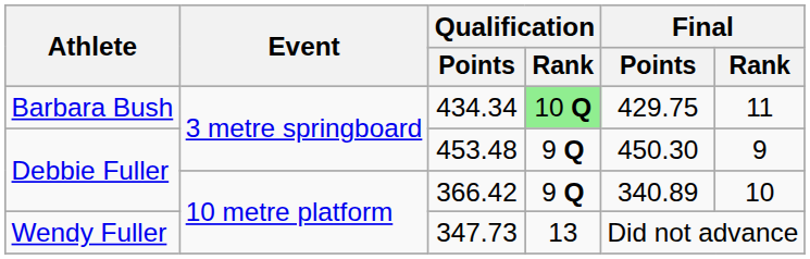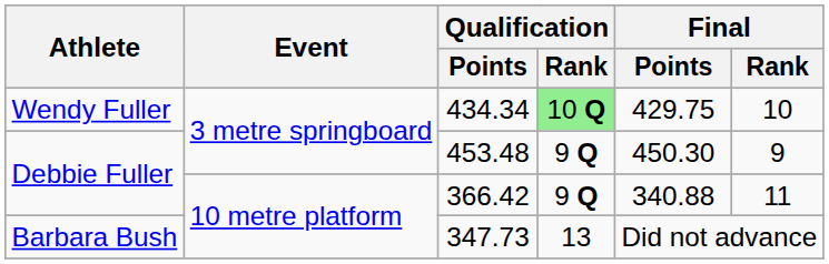 <table class="wikitable" style="font-size:90%">
 <tr>
 <th rowspan=2>Athlete</th>
 <th rowspan=2>Event</th>
 <th colspan=2>Qualification</th>
 <th colspan=2>Final</th>
 </tr>
 <tr style="font-size:95%">
 <th>Points</th>
 <th>Rank</th>
 <th>Points</th>
 <th>Rank</th>
 </tr>
 <tr align=center>
-<td align=left><a href='#'>Barbara Bush</a></td>
+<td align=left><a href='#'>Wendy Fuller</a></td>
 <td align=left rowspan=2><a href='#'>3 metre springboard</a></td>
 <td>434.34</td>
 <td style="background: lightgreen;">10 <strong>Q</strong></td>
 <td>429.75</td>
-<td>11</td>
+<td>10</td>
 </tr>
 <tr align=center>
 <td align=left rowspan=2><a href='#'>Debbie Fuller</a></td>
 <td>453.48</td>
 <td>9 <strong>Q</strong></td>
 <td>450.30</td>
 <td>9</td>
 </tr>
 <tr align=center>
 <td align=left rowspan=2><a href='#'>10 metre platform</a></td>
 <td>366.42</td>
 <td>9 <strong>Q</strong></td>
-<td>340.89</td>
-<td>10</td>
+<td>340.88</td>
+<td>11</td>
 </tr>
 <tr align=center>
-<td align=left><a href='#'>Wendy Fuller</a></td>
+<td align=left><a href='#'>Barbara Bush</a></td>
 <td>347.73</td>
 <td>13</td>
 <td colspan=2>Did not advance</td>
 </tr>
 </table>
